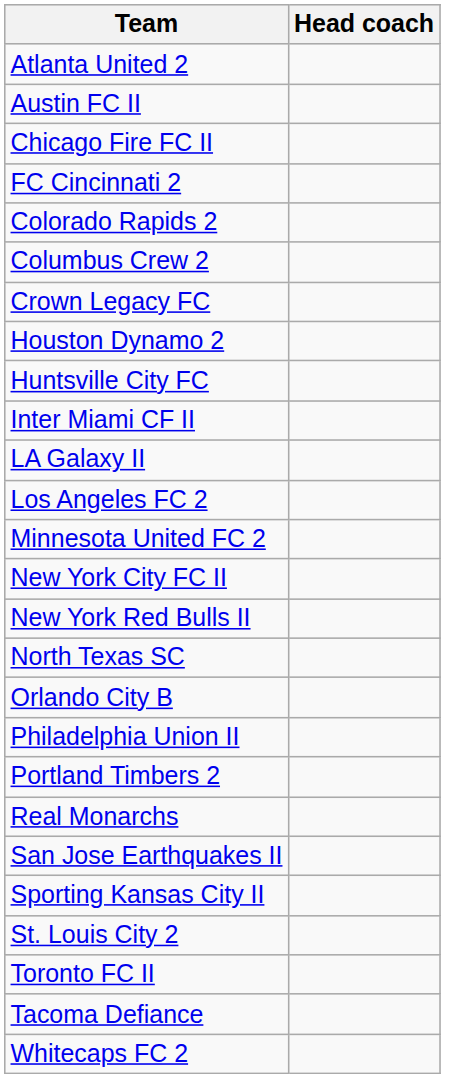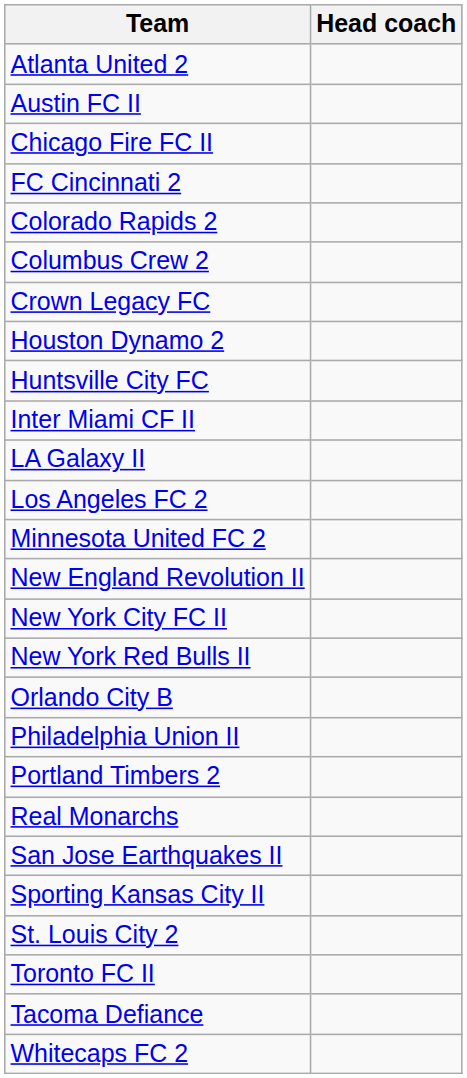 <table class="wikitable sortable" style="text-align: left;">
 <tr>
 <th>Team</th>
 <th>Head coach</th>
 </tr>
 <tr>
 <td><a href='#'>Atlanta United 2</a></td>
 <td> </td>
 </tr>
 <tr>
 <td><a href='#'>Austin FC II</a></td>
 <td> </td>
 </tr>
 <tr>
 <td><a href='#'>Chicago Fire FC II</a></td>
 <td> </td>
 </tr>
 <tr>
 <td><a href='#'>FC Cincinnati 2</a></td>
 <td> </td>
 </tr>
 <tr>
 <td><a href='#'>Colorado Rapids 2</a></td>
 <td> </td>
 </tr>
 <tr>
 <td><a href='#'>Columbus Crew 2</a></td>
 <td> </td>
 </tr>
 <tr>
 <td><a href='#'>Crown Legacy FC</a></td>
 <td> </td>
 </tr>
 <tr>
 <td><a href='#'>Houston Dynamo 2</a></td>
 <td> </td>
 </tr>
 <tr>
 <td><a href='#'>Huntsville City FC</a></td>
 <td> </td>
 </tr>
 <tr>
 <td><a href='#'>Inter Miami CF II</a></td>
 <td> </td>
 </tr>
 <tr>
 <td><a href='#'>LA Galaxy II</a></td>
 <td> </td>
 </tr>
 <tr>
 <td><a href='#'>Los Angeles FC 2</a></td>
 <td> </td>
 </tr>
 <tr>
 <td><a href='#'>Minnesota United FC 2</a></td>
 <td> </td>
 </tr>
 <tr>
+<td><a href='#'>New England Revolution II</a></td>
+<td> </td>
+</tr>
+<tr>
 <td><a href='#'>New York City FC II</a></td>
 <td> </td>
 </tr>
 <tr>
 <td><a href='#'>New York Red Bulls II</a></td>
-<td> </td>
-</tr>
-<tr>
-<td><a href='#'>North Texas SC</a></td>
 <td> </td>
 </tr>
 <tr>
 <td><a href='#'>Orlando City B</a></td>
 <td> </td>
 </tr>
 <tr>
 <td><a href='#'>Philadelphia Union II</a></td>
 <td> </td>
 </tr>
 <tr>
 <td><a href='#'>Portland Timbers 2</a></td>
 <td> </td>
 </tr>
 <tr>
 <td><a href='#'>Real Monarchs</a></td>
 <td> </td>
 </tr>
 <tr>
 <td><a href='#'>San Jose Earthquakes II</a></td>
 <td> </td>
 </tr>
 <tr>
 <td><a href='#'>Sporting Kansas City II</a></td>
 <td> </td>
 </tr>
 <tr>
 <td><a href='#'>St. Louis City 2</a></td>
 <td> </td>
 </tr>
 <tr>
 <td><a href='#'>Toronto FC II</a></td>
 <td> </td>
 </tr>
 <tr>
 <td><a href='#'>Tacoma Defiance</a></td>
 <td> </td>
 </tr>
 <tr>
 <td><a href='#'>Whitecaps FC 2</a></td>
 <td> </td>
 </tr>
 </table>
